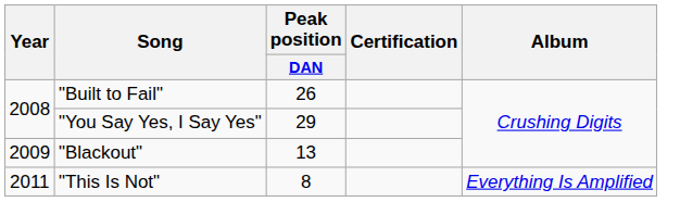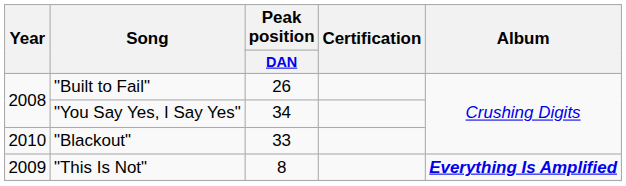 <table class="wikitable">
 <tr>
 <th rowspan="2">Year</th>
 <th rowspan="2">Song</th>
 <th colspan="1">Peak <br>position</th>
 <th rowspan="2">Certification</th>
 <th rowspan="2">Album</th>
 </tr>
 <tr>
 <th scope="col" style="width:3em;font-size:85%;"><a href='#'>DAN</a><br></th>
 </tr>
 <tr>
 <td align="center" rowspan=2>2008</td>
 <td>"Built to Fail"</td>
 <td align="center">26</td>
 <td align="center"></td>
 <td align="center" rowspan=3><em><a href='#'>Crushing Digits</a></em></td>
 </tr>
 <tr>
 <td>"You Say Yes, I Say Yes"</td>
-<td align="center">29</td>
+<td align="center">34</td>
+<td align="center"></td>
+</tr>
+<tr>
+<td align="center">2010</td>
+<td>"Blackout"</td>
+<td align="center">33</td>
 <td align="center"></td>
 </tr>
 <tr>
 <td align="center">2009</td>
-<td>"Blackout"</td>
-<td align="center">13</td>
-<td align="center"></td>
-</tr>
-<tr>
-<td align="center">2011</td>
 <td>"This Is Not"</td>
 <td align="center">8</td>
 <td align="center"></td>
-<td align="center"><em><a href='#'>Everything Is Amplified</a></em></td>
+<td align="center"><strong><em><a href='#'>Everything Is Amplified</a></em></strong></td>
 </tr>
 <tr>
 </tr>
 </table>
